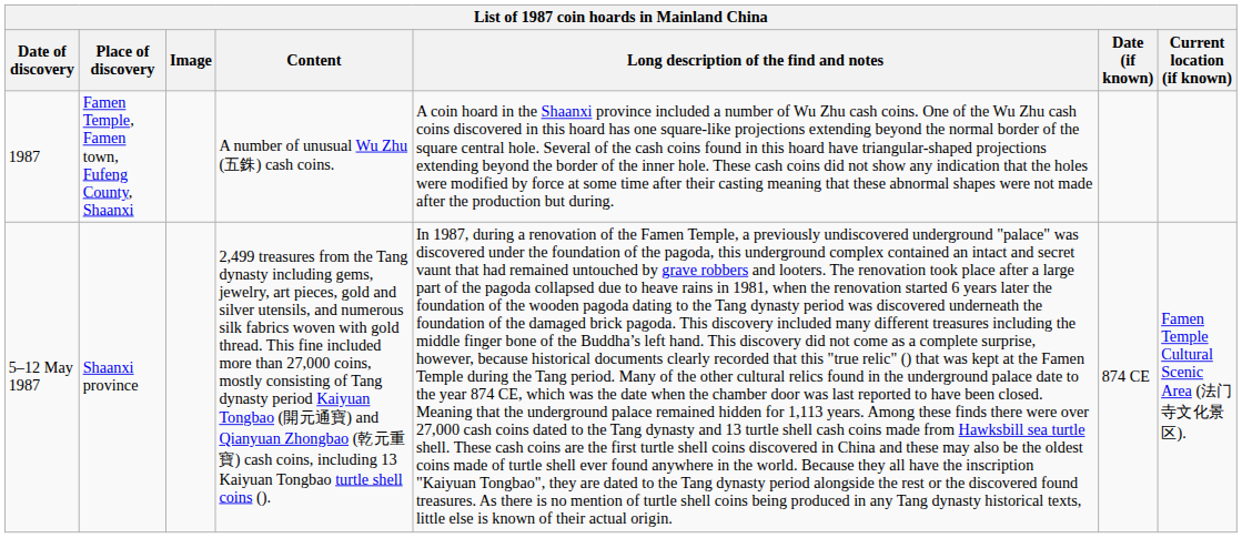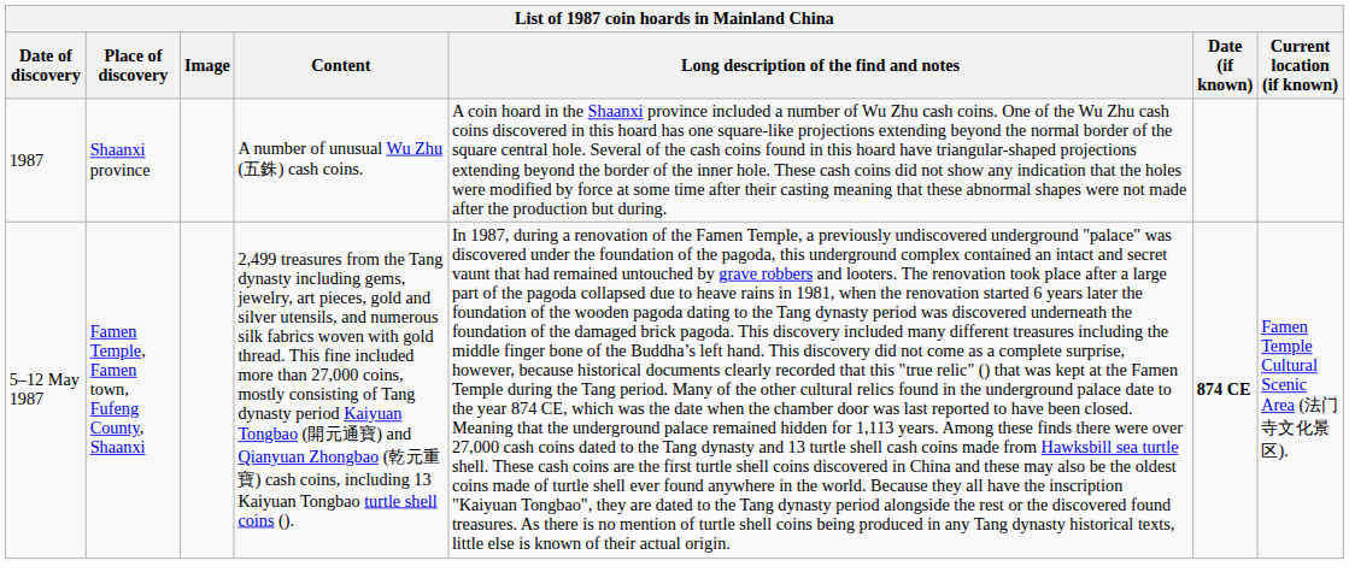 <table class="wikitable" style="font-size: 100%">
 <tr>
 <th colspan=7>List of 1987 coin hoards in Mainland China</th>
 </tr>
 <tr>
 <th>Date of discovery</th>
 <th>Place of discovery</th>
 <th>Image</th>
 <th>Content</th>
 <th>Long description of the find and notes</th>
 <th>Date<br>(if known)</th>
 <th>Current location<br>(if known)</th>
 </tr>
 <tr>
 <td>1987</td>
-<td><a href='#'>Famen Temple</a>, <a href='#'>Famen</a> town, <a href='#'>Fufeng County</a>, <a href='#'>Shaanxi</a></td>
+<td><a href='#'>Shaanxi</a> province</td>
 <td></td>
 <td>A number of unusual <a href='#'>Wu Zhu</a> (五銖) cash coins.</td>
 <td>A coin hoard in the <a href='#'>Shaanxi</a> province included a number of Wu Zhu cash coins. One of the Wu Zhu cash coins discovered in this hoard has one square-like projections extending beyond the normal border of the square central hole. Several of the cash coins found in this hoard have triangular-shaped projections extending beyond the border of the inner hole. These cash coins did not show any indication that the holes were modified by force at some time after their casting meaning that these abnormal shapes were not made after the production but during.</td>
 <td></td>
 <td></td>
 </tr>
 <tr>
 <td>5–12 May 1987</td>
-<td><a href='#'>Shaanxi</a> province</td>
+<td><a href='#'>Famen Temple</a>, <a href='#'>Famen</a> town, <a href='#'>Fufeng County</a>, <a href='#'>Shaanxi</a></td>
 <td></td>
 <td>2,499 treasures from the Tang dynasty including gems, jewelry, art pieces, gold and silver utensils, and numerous silk fabrics woven with gold thread. This fine included more than 27,000 coins, mostly consisting of Tang dynasty period <a href='#'>Kaiyuan Tongbao</a> (開元通寶) and <a href='#'>Qianyuan Zhongbao</a> (乾元重寶) cash coins, including 13 Kaiyuan Tongbao <a href='#'>turtle shell coins</a> ().</td>
 <td>In 1987, during a renovation of the Famen Temple, a previously undiscovered underground "palace" was discovered under the foundation of the pagoda, this underground complex contained an intact and secret vaunt that had remained untouched by <a href='#'>grave robbers</a> and looters. The renovation took place after a large part of the pagoda collapsed due to heave rains in 1981, when the renovation started 6 years later the foundation of the wooden pagoda dating to the Tang dynasty period was discovered underneath the foundation of the damaged brick pagoda. This discovery included many different treasures including the middle finger bone of the Buddha’s left hand. This discovery did not come as a complete surprise, however, because historical documents clearly recorded that this "true relic" () that was kept at the Famen Temple during the Tang period. Many of the other cultural relics found in the underground palace date to the year 874 CE, which was the date when the chamber door was last reported to have been closed. Meaning that the underground palace remained hidden for 1,113 years. Among these finds there were over 27,000 cash coins dated to the Tang dynasty and 13 turtle shell cash coins made from <a href='#'>Hawksbill sea turtle</a> shell. These cash coins are the first turtle shell coins discovered in China and these may also be the oldest coins made of turtle shell ever found anywhere in the world. Because they all have the inscription "Kaiyuan Tongbao", they are dated to the Tang dynasty period alongside the rest or the discovered found treasures. As there is no mention of turtle shell coins being produced in any Tang dynasty historical texts, little else is known of their actual origin.</td>
-<td>874 CE</td>
+<td><strong>874 CE</strong></td>
 <td><a href='#'>Famen Temple Cultural Scenic Area</a> (法门寺文化景区).</td>
 </tr>
 </table>
